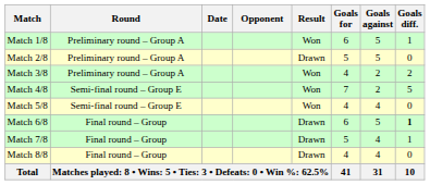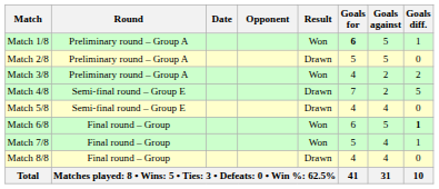 <table class="wikitable sortable" style="text-align: center; font-size: 85%; margin-left: 1em;">
 <tr>
 <th>Match</th>
 <th>Round</th>
 <th>Date</th>
 <th>Opponent</th>
 <th>Result</th>
 <th>Goals<br>for</th>
 <th>Goals<br>against</th>
 <th>Goals<br>diff.</th>
 </tr>
 <tr style="background-color: #ccffcc;">
 <td>Match 1/8</td>
 <td>Preliminary round – Group A</td>
 <td style="text-align: right;"></td>
 <td style="text-align: left;"></td>
 <td>Won</td>
-<td>6</td>
+<td><strong>6</strong></td>
 <td>5</td>
 <td>1</td>
 </tr>
 <tr style="background-color: #ffffcc;">
 <td>Match 2/8</td>
 <td>Preliminary round – Group A</td>
 <td style="text-align: right;"></td>
 <td style="text-align: left;"></td>
 <td>Drawn</td>
 <td>5</td>
 <td>5</td>
 <td>0</td>
 </tr>
 <tr style="background-color: #ccffcc;">
 <td>Match 3/8</td>
 <td>Preliminary round – Group A</td>
 <td style="text-align: right;"></td>
 <td style="text-align: left;"></td>
 <td>Won</td>
 <td>4</td>
 <td>2</td>
 <td>2</td>
 </tr>
 <tr style="background-color: #ccffcc;">
 <td>Match 4/8</td>
 <td>Semi-final round – Group E</td>
 <td style="text-align: right;"></td>
 <td style="text-align: left;"></td>
-<td>Won</td>
+<td>Drawn</td>
 <td>7</td>
 <td>2</td>
 <td>5</td>
 </tr>
 <tr style="background-color: #ffffcc;">
 <td>Match 5/8</td>
 <td>Semi-final round – Group E</td>
 <td style="text-align: right;"></td>
 <td style="text-align: left;"></td>
-<td>Won</td>
+<td>Drawn</td>
 <td>4</td>
 <td>4</td>
 <td>0</td>
 </tr>
 <tr style="background-color: #ccffcc;">
 <td>Match 6/8</td>
 <td>Final round – Group</td>
 <td style="text-align: right;"></td>
 <td style="text-align: left;"></td>
-<td>Drawn</td>
+<td>Won</td>
 <td>6</td>
 <td>5</td>
 <td><strong>1</strong></td>
 </tr>
 <tr style="background-color: #ccffcc;">
 <td>Match 7/8</td>
 <td>Final round – Group</td>
 <td style="text-align: right;"></td>
 <td style="text-align: left;"></td>
-<td>Drawn</td>
+<td>Won</td>
 <td>5</td>
 <td>4</td>
 <td>1</td>
 </tr>
 <tr style="background-color: #ffffcc;">
 <td>Match 8/8</td>
 <td>Final round – Group</td>
 <td style="text-align: right;"></td>
 <td style="text-align: left;"></td>
 <td>Drawn</td>
 <td>4</td>
 <td>4</td>
 <td>0</td>
 </tr>
 <tr>
 <th>Total</th>
 <th colspan="4">Matches played: 8 • Wins: 5 • Ties: 3 • Defeats: 0 • Win %: 62.5%</th>
 <th>41</th>
 <th>31</th>
 <th>10</th>
 </tr>
 </table>
